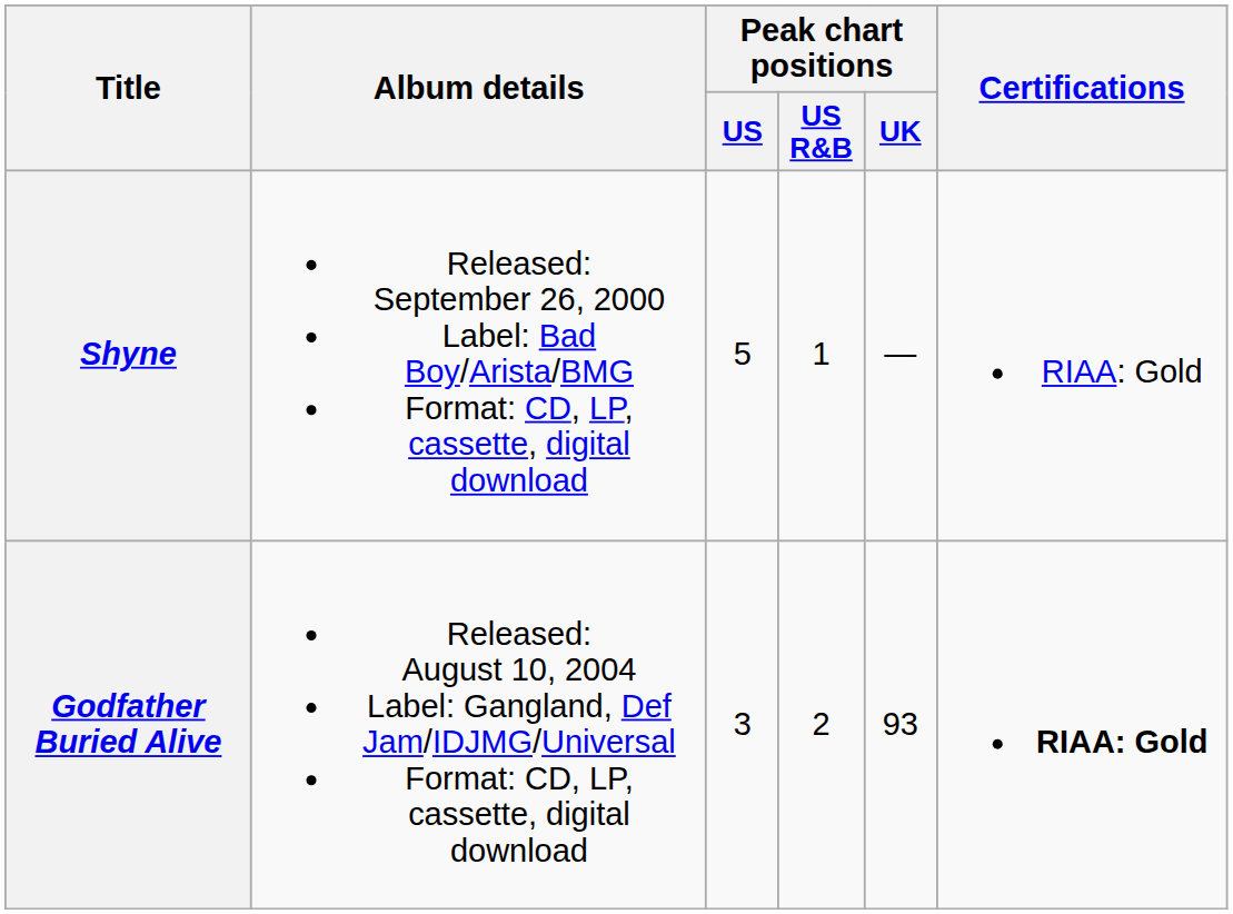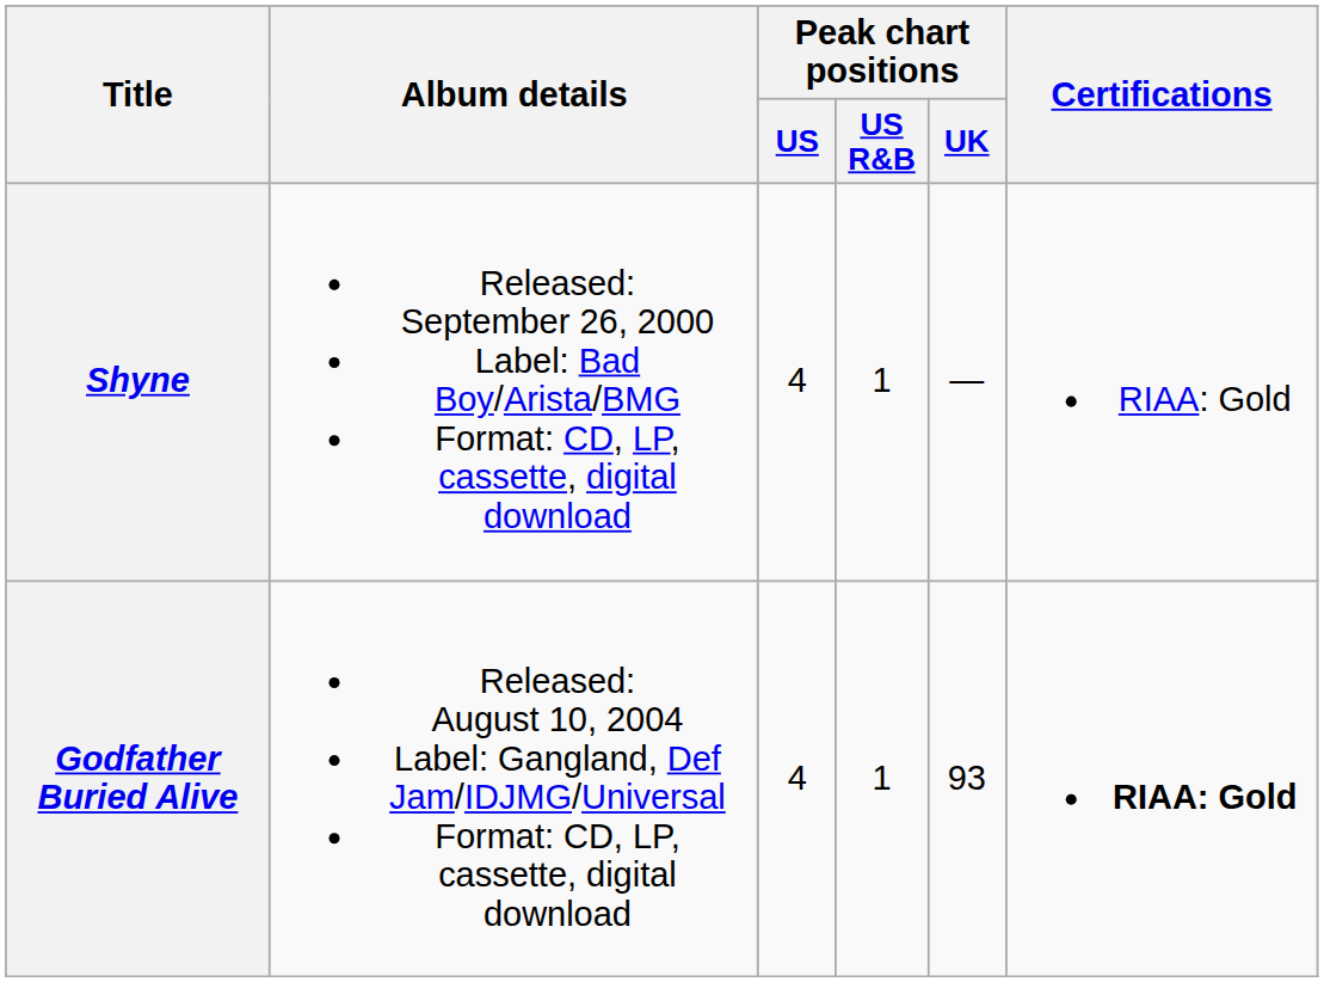 <table class="wikitable plainrowheaders" style="text-align:center;">
 <tr>
 <th scope="col" rowspan="2" style="width:11em;">Title</th>
 <th scope="col" rowspan="2" style="width:16em;">Album details</th>
 <th scope="col" colspan="3">Peak chart positions</th>
 <th scope="col" rowspan="2" style="width:12em;"><a href='#'>Certifications</a></th>
 </tr>
 <tr>
 <th style="width:3em;font-size:90%;"><a href='#'>US</a><br></th>
 <th style="width:3em;font-size:90%;"><a href='#'>US<br>R&B</a><br></th>
 <th style="width:3em;font-size:90%;"><a href='#'>UK</a><br></th>
 </tr>
 <tr>
 <th scope="row"><em><a href='#'>Shyne</a></em></th>
 <td><br><ul><li>Released: September 26, 2000</li><li>Label: <a href='#'>Bad Boy</a>/<a href='#'>Arista</a>/<a href='#'>BMG</a></li><li>Format: <a href='#'>CD</a>, <a href='#'>LP</a>, <a href='#'>cassette</a>, <a href='#'>digital download</a></li></ul></td>
-<td>5</td>
+<td>4</td>
 <td>1</td>
 <td>—</td>
 <td><br><ul><li><a href='#'>RIAA</a>: Gold</li></ul></td>
 </tr>
 <tr>
 <th scope="row"><em><a href='#'>Godfather Buried Alive</a></em></th>
 <td><br><ul><li>Released: August 10, 2004</li><li>Label: Gangland, <a href='#'>Def Jam</a>/<a href='#'>IDJMG</a>/<a href='#'>Universal</a></li><li>Format: CD, LP, cassette, digital download</li></ul></td>
-<td>3</td>
-<td>2</td>
+<td>4</td>
+<td>1</td>
 <td>93</td>
 <td><strong><br><ul><li>RIAA: Gold</li></ul></strong></td>
 </tr>
 <tr>
 </tr>
 </table>
